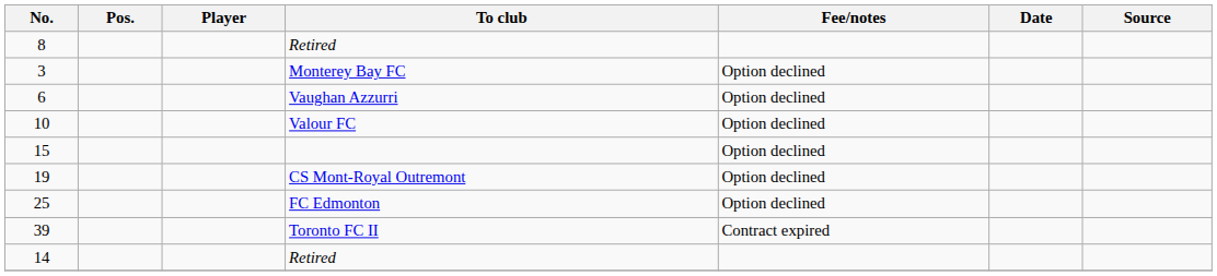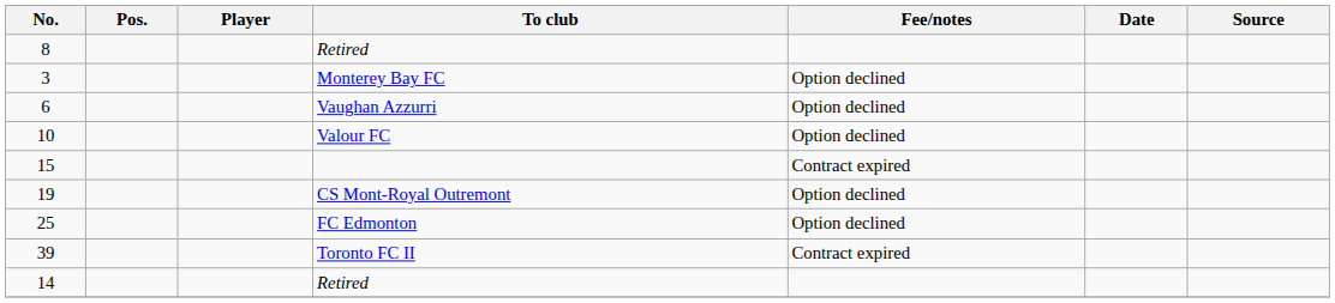 <table class="wikitable sortable" style="width:90%; text-align:center; font-size:95%; text-align:left;">
 <tr>
 <th>No.</th>
 <th>Pos.</th>
 <th>Player</th>
 <th>To club</th>
 <th>Fee/notes</th>
 <th>Date</th>
 <th>Source</th>
 </tr>
 <tr>
 <td align=center>8</td>
 <td align=center></td>
 <td></td>
 <td><em>Retired</em></td>
 <td></td>
 <td></td>
 <td></td>
 </tr>
 <tr>
 <td align=center>3</td>
 <td align=center></td>
 <td></td>
 <td> <a href='#'>Monterey Bay FC</a></td>
 <td>Option declined</td>
 <td></td>
 <td></td>
 </tr>
 <tr>
 <td align=center>6</td>
 <td align=center></td>
 <td></td>
 <td> <a href='#'>Vaughan Azzurri</a></td>
 <td>Option declined</td>
 <td></td>
 <td></td>
 </tr>
 <tr>
 <td align=center>10</td>
 <td align=center></td>
 <td></td>
 <td> <a href='#'>Valour FC</a></td>
 <td>Option declined</td>
 <td></td>
 <td></td>
 </tr>
 <tr>
 <td align=center>15</td>
 <td align=center></td>
 <td></td>
 <td></td>
-<td>Option declined</td>
+<td>Contract expired</td>
 <td></td>
 <td></td>
 </tr>
 <tr>
 <td align=center>19</td>
 <td align=center></td>
 <td></td>
 <td> <a href='#'>CS Mont-Royal Outremont</a></td>
 <td>Option declined</td>
 <td></td>
 <td></td>
 </tr>
 <tr>
 <td align=center>25</td>
 <td align=center></td>
 <td></td>
 <td> <a href='#'>FC Edmonton</a></td>
 <td>Option declined</td>
 <td></td>
 <td></td>
 </tr>
 <tr>
 <td align=center>39</td>
 <td align=center></td>
 <td></td>
 <td> <a href='#'>Toronto FC II</a></td>
 <td>Contract expired</td>
 <td></td>
 <td></td>
 </tr>
 <tr>
 <td align=center>14</td>
 <td align=center></td>
 <td></td>
 <td><em>Retired</em></td>
 <td></td>
 <td></td>
 <td></td>
 </tr>
 <tr>
 </tr>
 </table>
